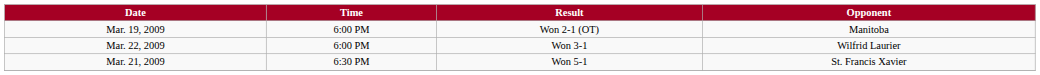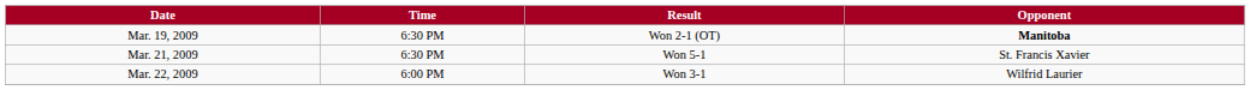 <table class="wikitable" width="80%">
 <tr align="center"  style="background:#A50024;color:white;">
 <td><strong>Date</strong></td>
 <td><strong>Time</strong></td>
 <td><strong>Result</strong></td>
 <td><strong>Opponent</strong></td>
 </tr>
 <tr align="center" bgcolor="">
 <td>Mar. 19, 2009</td>
-<td>6:00 PM</td>
+<td>6:30 PM</td>
 <td>Won 2-1 (OT)</td>
-<td>Manitoba</td>
+<td><strong>Manitoba</strong></td>
+</tr>
+<tr align="center" bgcolor="">
+<td>Mar. 21, 2009</td>
+<td>6:30 PM</td>
+<td>Won 5-1</td>
+<td>St. Francis Xavier</td>
 </tr>
 <tr align="center" bgcolor="">
 <td>Mar. 22, 2009</td>
 <td>6:00 PM</td>
 <td>Won 3-1</td>
 <td>Wilfrid Laurier</td>
 </tr>
 <tr align="center" bgcolor="">
-<td>Mar. 21, 2009</td>
-<td>6:30 PM</td>
-<td>Won 5-1</td>
-<td>St. Francis Xavier</td>
-</tr>
-<tr align="center" bgcolor="">
 </tr>
 </table>
